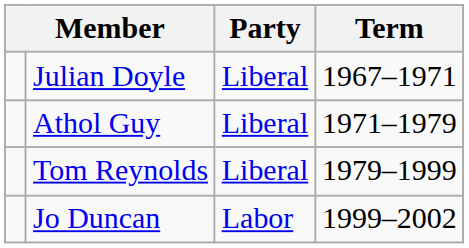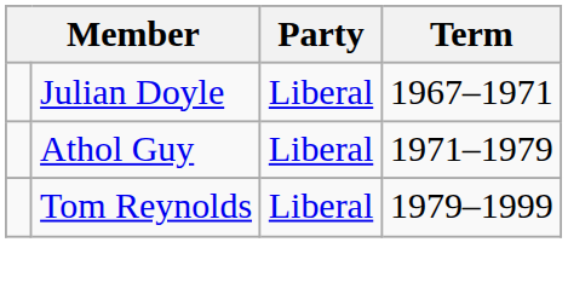 <table class="wikitable">
 <tr>
 <th colspan="2">Member</th>
 <th>Party</th>
 <th>Term</th>
 </tr>
 <tr>
 <td> </td>
 <td><a href='#'>Julian Doyle</a></td>
 <td><a href='#'>Liberal</a></td>
 <td>1967–1971 </td>
 </tr>
 <tr>
 <td> </td>
 <td><a href='#'>Athol Guy</a> </td>
 <td><a href='#'>Liberal</a></td>
 <td>1971–1979 </td>
 </tr>
 <tr>
 <td> </td>
 <td><a href='#'>Tom Reynolds</a></td>
 <td><a href='#'>Liberal</a></td>
 <td>1979–1999</td>
 </tr>
-<tr>
-<td> </td>
-<td><a href='#'>Jo Duncan</a></td>
-<td><a href='#'>Labor</a></td>
-<td>1999–2002</td>
-</tr>
 </table>
